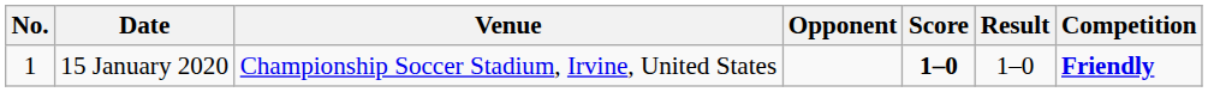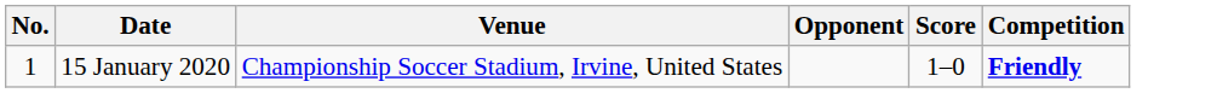 <table class="wikitable sortable">
 <tr>
 <th scope="col">No.</th>
 <th scope="col">Date</th>
 <th scope="col">Venue</th>
 <th scope="col">Opponent</th>
 <th scope="col">Score</th>
-<th scope="col">Result</th>
 <th scope="col">Competition</th>
 </tr>
 <tr>
 <td align="center">1</td>
 <td>15 January 2020</td>
 <td><a href='#'>Championship Soccer Stadium</a>, <a href='#'>Irvine</a>, United States</td>
 <td></td>
-<td align="center"><strong>1–0</strong></td>
 <td align="center">1–0</td>
 <td><strong><a href='#'>Friendly</a></strong></td>
 </tr>
 </table>
